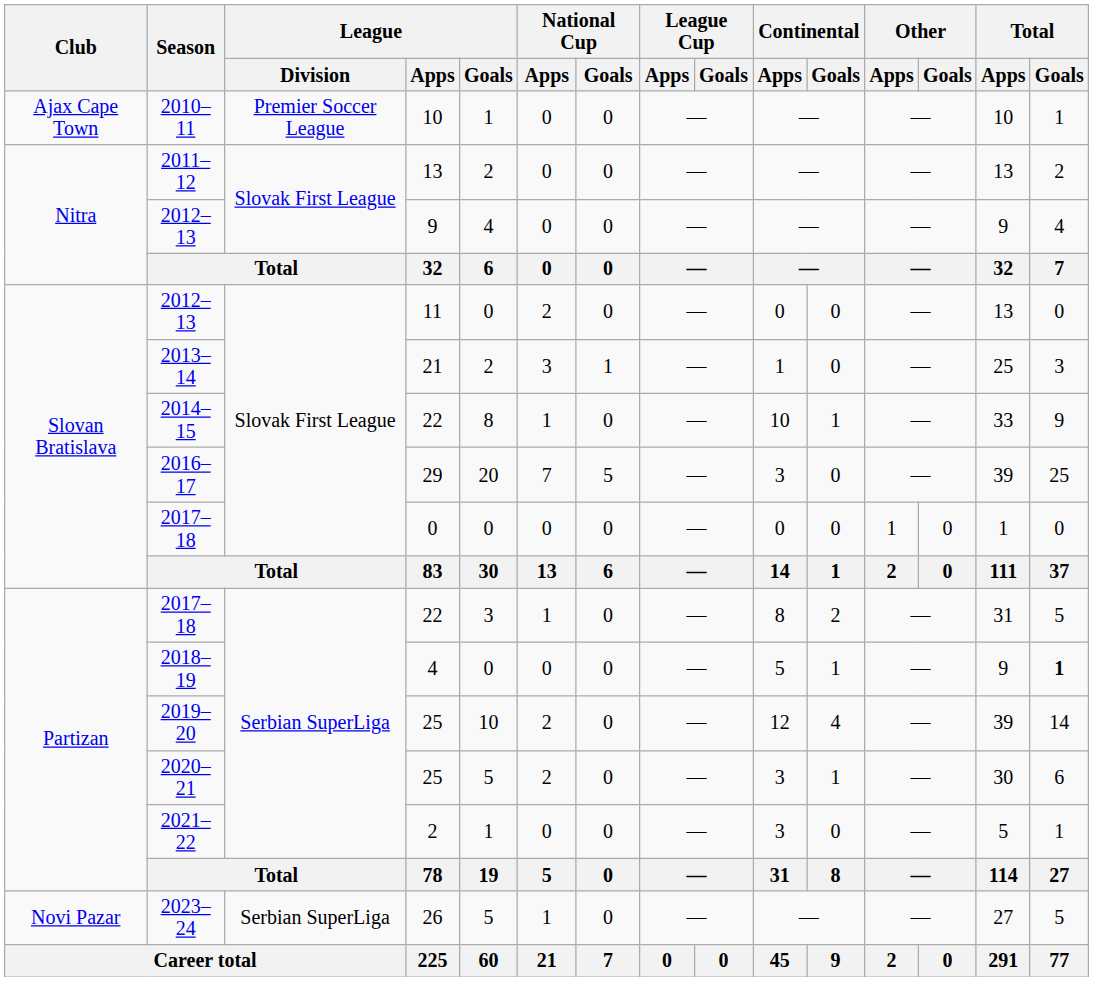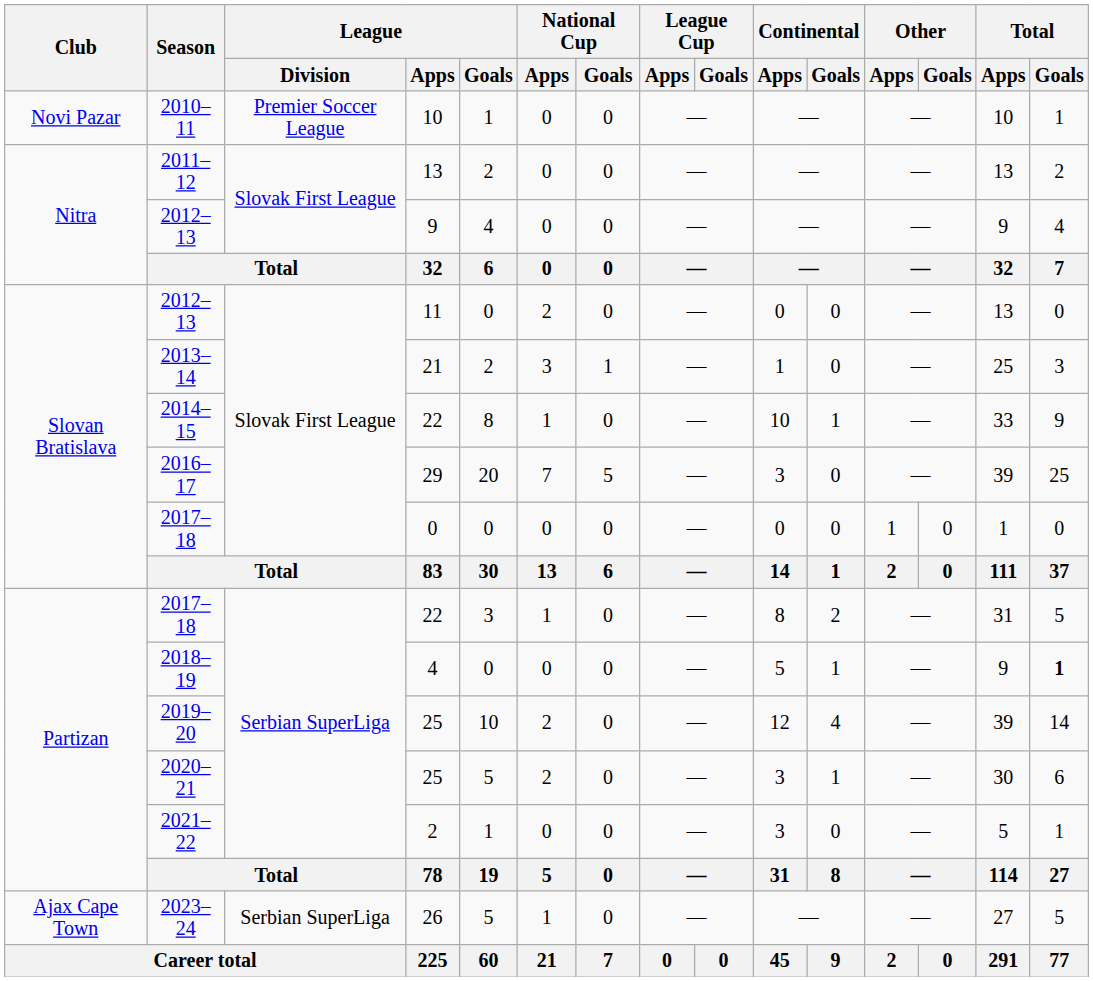 <table class="wikitable" style="text-align:center">
 <tr>
 <th rowspan="2">Club</th>
 <th rowspan="2">Season</th>
 <th colspan="3">League</th>
 <th colspan="2">National Cup</th>
 <th colspan="2">League Cup</th>
 <th colspan="2">Continental</th>
 <th colspan="2">Other</th>
 <th colspan="2">Total</th>
 </tr>
 <tr>
 <th>Division</th>
 <th>Apps</th>
 <th>Goals</th>
 <th>Apps</th>
 <th>Goals</th>
 <th>Apps</th>
 <th>Goals</th>
 <th>Apps</th>
 <th>Goals</th>
 <th>Apps</th>
 <th>Goals</th>
 <th>Apps</th>
 <th>Goals</th>
 </tr>
 <tr>
-<td><a href='#'>Ajax Cape Town</a></td>
+<td><a href='#'>Novi Pazar</a></td>
 <td><a href='#'>2010–11</a></td>
 <td><a href='#'>Premier Soccer League</a></td>
 <td>10</td>
 <td>1</td>
 <td>0</td>
 <td>0</td>
 <td colspan="2">—</td>
 <td colspan="2">—</td>
 <td colspan="2">—</td>
 <td>10</td>
 <td>1</td>
 </tr>
 <tr>
 <td rowspan="3"><a href='#'>Nitra</a></td>
 <td><a href='#'>2011–12</a></td>
 <td rowspan="2"><a href='#'>Slovak First League</a></td>
 <td>13</td>
 <td>2</td>
 <td>0</td>
 <td>0</td>
 <td colspan="2">—</td>
 <td colspan="2">—</td>
 <td colspan="2">—</td>
 <td>13</td>
 <td>2</td>
 </tr>
 <tr>
 <td><a href='#'>2012–13</a></td>
 <td>9</td>
 <td>4</td>
 <td>0</td>
 <td>0</td>
 <td colspan="2">—</td>
 <td colspan="2">—</td>
 <td colspan="2">—</td>
 <td>9</td>
 <td>4</td>
 </tr>
 <tr>
 <th colspan="2">Total</th>
 <th>32</th>
 <th>6</th>
 <th>0</th>
 <th>0</th>
 <th colspan="2">—</th>
 <th colspan="2">—</th>
 <th colspan="2">—</th>
 <th>32</th>
 <th>7</th>
 </tr>
 <tr>
 <td rowspan="6"><a href='#'>Slovan Bratislava</a></td>
 <td><a href='#'>2012–13</a></td>
 <td rowspan="5">Slovak First League</td>
 <td>11</td>
 <td>0</td>
 <td>2</td>
 <td>0</td>
 <td colspan="2">—</td>
 <td>0</td>
 <td>0</td>
 <td colspan="2">—</td>
 <td>13</td>
 <td>0</td>
 </tr>
 <tr>
 <td><a href='#'>2013–14</a></td>
 <td>21</td>
 <td>2</td>
 <td>3</td>
 <td>1</td>
 <td colspan="2">—</td>
 <td>1</td>
 <td>0</td>
 <td colspan="2">—</td>
 <td>25</td>
 <td>3</td>
 </tr>
 <tr>
 <td><a href='#'>2014–15</a></td>
 <td>22</td>
 <td>8</td>
 <td>1</td>
 <td>0</td>
 <td colspan="2">—</td>
 <td>10</td>
 <td>1</td>
 <td colspan="2">—</td>
 <td>33</td>
 <td>9</td>
 </tr>
 <tr>
 <td><a href='#'>2016–17</a></td>
 <td>29</td>
 <td>20</td>
 <td>7</td>
 <td>5</td>
 <td colspan="2">—</td>
 <td>3</td>
 <td>0</td>
 <td colspan="2">—</td>
 <td>39</td>
 <td>25</td>
 </tr>
 <tr>
 <td><a href='#'>2017–18</a></td>
 <td>0</td>
 <td>0</td>
 <td>0</td>
 <td>0</td>
 <td colspan="2">—</td>
 <td>0</td>
 <td>0</td>
 <td>1</td>
 <td>0</td>
 <td>1</td>
 <td>0</td>
 </tr>
 <tr>
 <th colspan="2">Total</th>
 <th>83</th>
 <th>30</th>
 <th>13</th>
 <th>6</th>
 <th colspan="2">—</th>
 <th>14</th>
 <th>1</th>
 <th>2</th>
 <th>0</th>
 <th>111</th>
 <th>37</th>
 </tr>
 <tr>
 <td rowspan="6"><a href='#'>Partizan</a></td>
 <td><a href='#'>2017–18</a></td>
 <td rowspan="5"><a href='#'>Serbian SuperLiga</a></td>
 <td>22</td>
 <td>3</td>
 <td>1</td>
 <td>0</td>
 <td colspan="2">—</td>
 <td>8</td>
 <td>2</td>
 <td colspan="2">—</td>
 <td>31</td>
 <td>5</td>
 </tr>
 <tr>
 <td><a href='#'>2018–19</a></td>
 <td>4</td>
 <td>0</td>
 <td>0</td>
 <td>0</td>
 <td colspan="2">—</td>
 <td>5</td>
 <td>1</td>
 <td colspan="2">—</td>
 <td>9</td>
 <td><strong>1</strong></td>
 </tr>
 <tr>
 <td><a href='#'>2019–20</a></td>
 <td>25</td>
 <td>10</td>
 <td>2</td>
 <td>0</td>
 <td colspan="2">—</td>
 <td>12</td>
 <td>4</td>
 <td colspan="2">—</td>
 <td>39</td>
 <td>14</td>
 </tr>
 <tr>
 <td><a href='#'>2020–21</a></td>
 <td>25</td>
 <td>5</td>
 <td>2</td>
 <td>0</td>
 <td colspan="2">—</td>
 <td>3</td>
 <td>1</td>
 <td colspan="2">—</td>
 <td>30</td>
 <td>6</td>
 </tr>
 <tr>
 <td><a href='#'>2021–22</a></td>
 <td>2</td>
 <td>1</td>
 <td>0</td>
 <td>0</td>
 <td colspan="2">—</td>
 <td>3</td>
 <td>0</td>
 <td colspan="2">—</td>
 <td>5</td>
 <td>1</td>
 </tr>
 <tr>
 <th colspan="2">Total</th>
 <th>78</th>
 <th>19</th>
 <th>5</th>
 <th>0</th>
 <th colspan="2">—</th>
 <th>31</th>
 <th>8</th>
 <th colspan="2">—</th>
 <th>114</th>
 <th>27</th>
 </tr>
 <tr>
-<td><a href='#'>Novi Pazar</a></td>
+<td><a href='#'>Ajax Cape Town</a></td>
 <td><a href='#'>2023–24</a></td>
 <td>Serbian SuperLiga</td>
 <td>26</td>
 <td>5</td>
 <td>1</td>
 <td>0</td>
 <td colspan="2">—</td>
 <td colspan="2">—</td>
 <td colspan="2">—</td>
 <td>27</td>
 <td>5</td>
 </tr>
 <tr>
 <th colspan="3">Career total</th>
 <th>225</th>
 <th>60</th>
 <th>21</th>
 <th>7</th>
 <th>0</th>
 <th>0</th>
 <th>45</th>
 <th>9</th>
 <th>2</th>
 <th>0</th>
 <th>291</th>
 <th>77</th>
 </tr>
 </table>
